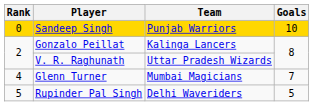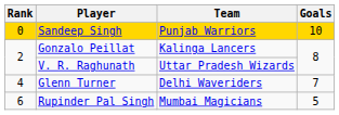 <table class="wikitable" style="text-align:center;">
 <tr>
 <th>Rank</th>
 <th>Player</th>
 <th>Team</th>
 <th>Goals</th>
 </tr>
 <tr style="background:gold;">
 <td>0</td>
 <td style="text-align:left"><a href='#'>Sandeep Singh</a></td>
 <td style="text-align:left"><a href='#'>Punjab Warriors</a></td>
 <td>10</td>
 </tr>
 <tr>
 <td rowspan="2">2</td>
 <td style="text-align:left"><a href='#'>Gonzalo Peillat</a></td>
 <td style="text-align:left"><a href='#'>Kalinga Lancers</a></td>
 <td rowspan="2">8</td>
 </tr>
 <tr>
 <td style="text-align:left"><a href='#'>V. R. Raghunath</a></td>
 <td style="text-align:left"><a href='#'>Uttar Pradesh Wizards</a></td>
 </tr>
 <tr>
 <td>4</td>
 <td style="text-align:left"><a href='#'>Glenn Turner</a></td>
-<td style="text-align:left"><a href='#'>Mumbai Magicians</a></td>
+<td style="text-align:left"><a href='#'>Delhi Waveriders</a></td>
 <td>7</td>
 </tr>
 <tr>
-<td>5</td>
+<td>6</td>
 <td style="text-align:left"><a href='#'>Rupinder Pal Singh</a></td>
-<td style="text-align:left"><a href='#'>Delhi Waveriders</a></td>
+<td style="text-align:left"><a href='#'>Mumbai Magicians</a></td>
 <td>5</td>
 </tr>
 </table>
